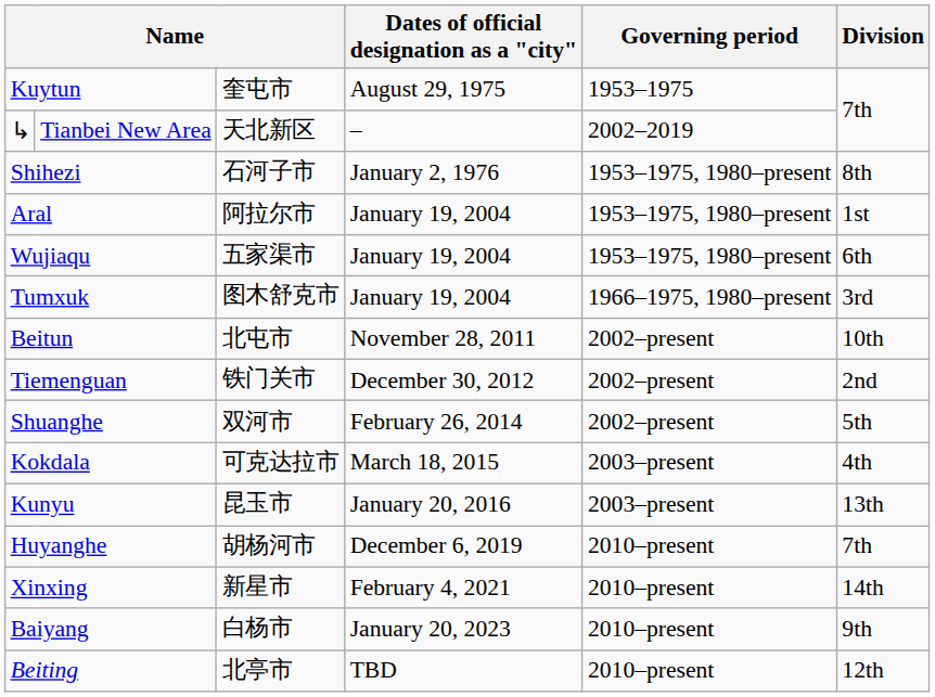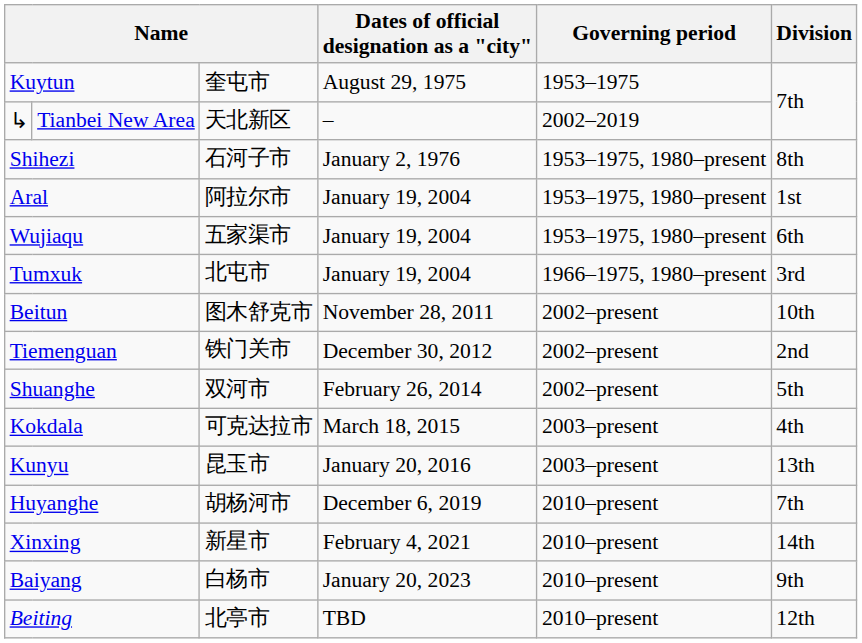 <table class="wikitable">
 <tr>
 <th colspan="3">Name</th>
 <th>Dates of official<br>designation as a "city"</th>
 <th>Governing period</th>
 <th>Division</th>
 </tr>
 <tr>
 <td colspan="2"><a href='#'>Kuytun</a></td>
 <td>奎屯市</td>
 <td>August 29, 1975</td>
 <td>1953–1975</td>
 <td rowspan="2">7th</td>
 </tr>
 <tr>
 <td>↳</td>
 <td><a href='#'>Tianbei New Area</a></td>
 <td>天北新区</td>
 <td>–</td>
 <td>2002–2019</td>
 </tr>
 <tr>
 <td colspan="2"><a href='#'>Shihezi</a></td>
 <td>石河子市</td>
 <td>January 2, 1976</td>
 <td>1953–1975, 1980–present</td>
 <td>8th</td>
 </tr>
 <tr>
 <td colspan="2"><a href='#'>Aral</a></td>
 <td>阿拉尔市</td>
 <td>January 19, 2004</td>
 <td>1953–1975, 1980–present</td>
 <td>1st</td>
 </tr>
 <tr>
 <td colspan="2"><a href='#'>Wujiaqu</a></td>
 <td>五家渠市</td>
 <td>January 19, 2004</td>
 <td>1953–1975, 1980–present</td>
 <td>6th</td>
 </tr>
 <tr>
 <td colspan="2"><a href='#'>Tumxuk</a></td>
-<td>图木舒克市</td>
+<td>北屯市</td>
 <td>January 19, 2004</td>
 <td>1966–1975, 1980–present</td>
 <td>3rd</td>
 </tr>
 <tr>
 <td colspan="2"><a href='#'>Beitun</a></td>
-<td>北屯市</td>
+<td>图木舒克市</td>
 <td>November 28, 2011</td>
 <td>2002–present</td>
 <td>10th</td>
 </tr>
 <tr>
 <td colspan="2"><a href='#'>Tiemenguan</a></td>
 <td>铁门关市</td>
 <td>December 30, 2012</td>
 <td>2002–present</td>
 <td>2nd</td>
 </tr>
 <tr>
 <td colspan="2"><a href='#'>Shuanghe</a></td>
 <td>双河市</td>
 <td>February 26, 2014</td>
 <td>2002–present</td>
 <td>5th</td>
 </tr>
 <tr>
 <td colspan="2"><a href='#'>Kokdala</a></td>
 <td>可克达拉市</td>
 <td>March 18, 2015</td>
 <td>2003–present</td>
 <td>4th</td>
 </tr>
 <tr>
 <td colspan="2"><a href='#'>Kunyu</a></td>
 <td>昆玉市</td>
 <td>January 20, 2016</td>
 <td>2003–present</td>
 <td>13th</td>
 </tr>
 <tr>
 <td colspan="2"><a href='#'>Huyanghe</a></td>
 <td>胡杨河市</td>
 <td>December 6, 2019</td>
 <td>2010–present</td>
 <td>7th</td>
 </tr>
 <tr>
 <td colspan="2"><a href='#'>Xinxing</a></td>
 <td>新星市</td>
 <td>February 4, 2021</td>
 <td>2010–present</td>
 <td>14th</td>
 </tr>
 <tr>
 <td colspan="2"><a href='#'>Baiyang</a></td>
 <td>白杨市</td>
 <td>January 20, 2023</td>
 <td>2010–present</td>
 <td>9th</td>
 </tr>
 <tr>
 <td colspan="2"><em><a href='#'>Beiting</a></em></td>
 <td>北亭市</td>
 <td>TBD</td>
 <td>2010–present</td>
 <td>12th</td>
 </tr>
 </table>
